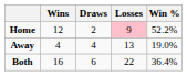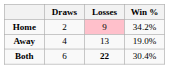 <table class="wikitable floatright" style="font-size: 90%; text-align: center;">
 <tr>
 <th style="width:20%"></th>
-<th style="width:20%">Wins</th>
 <th style="width:20%">Draws</th>
 <th style="width:20%">Losses</th>
 <th style="width:20%">Win %</th>
 </tr>
 <tr>
 <td><strong>Home</strong></td>
-<td>12</td>
 <td>2</td>
 <td style="background: pink;">9</td>
-<td>52.2%</td>
+<td>34.2%</td>
 </tr>
 <tr>
 <td><strong>Away</strong></td>
-<td>4</td>
 <td>4</td>
 <td>13</td>
 <td>19.0%</td>
 </tr>
 <tr>
 <td><strong>Both</strong></td>
-<td>16</td>
 <td>6</td>
-<td>22</td>
-<td>36.4%</td>
+<td><strong>22</strong></td>
+<td>30.4%</td>
 </tr>
 </table>
